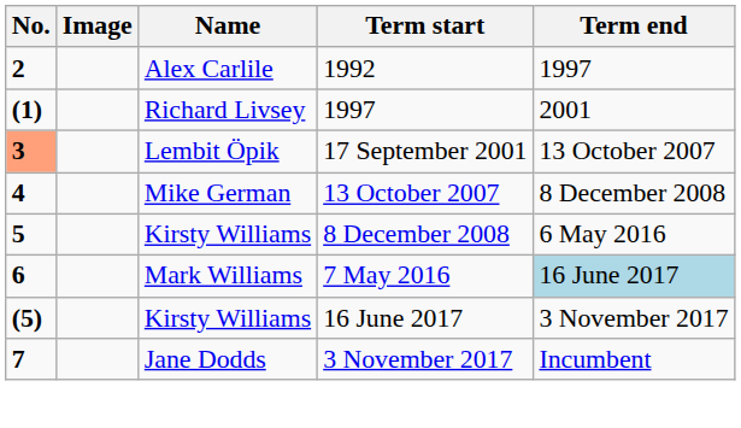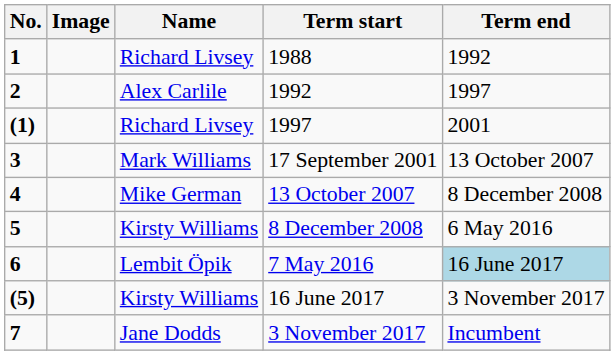 <table class="wikitable">
 <tr>
 <th>No.</th>
 <th>Image</th>
 <th>Name</th>
 <th>Term start</th>
 <th>Term end</th>
+</tr>
+<tr>
+<td><strong>1</strong></td>
+<td></td>
+<td><a href='#'>Richard Livsey</a></td>
+<td>1988</td>
+<td>1992</td>
 </tr>
 <tr>
 <td><strong>2</strong></td>
 <td></td>
 <td><a href='#'>Alex Carlile</a></td>
 <td>1992</td>
 <td>1997</td>
 </tr>
 <tr>
 <td><strong>(1)</strong></td>
 <td></td>
 <td><a href='#'>Richard Livsey</a></td>
 <td>1997</td>
 <td>2001</td>
 </tr>
 <tr>
-<td style="background: lightsalmon;"><strong>3</strong></td>
+<td><strong>3</strong></td>
 <td></td>
-<td><a href='#'>Lembit Öpik</a></td>
+<td><a href='#'>Mark Williams</a></td>
 <td>17 September 2001</td>
 <td>13 October 2007</td>
 </tr>
 <tr>
 <td><strong>4</strong></td>
 <td></td>
 <td><a href='#'>Mike German</a></td>
 <td><a href='#'>13 October 2007</a></td>
 <td>8 December 2008</td>
 </tr>
 <tr>
 <td><strong>5</strong></td>
 <td></td>
 <td><a href='#'>Kirsty Williams</a></td>
 <td><a href='#'>8 December 2008</a></td>
 <td>6 May 2016</td>
 </tr>
 <tr>
 <td><strong>6</strong></td>
 <td></td>
-<td><a href='#'>Mark Williams</a></td>
+<td><a href='#'>Lembit Öpik</a></td>
 <td><a href='#'>7 May 2016</a></td>
 <td style="background: lightblue;">16 June 2017</td>
 </tr>
 <tr>
 <td><strong>(5)</strong></td>
 <td></td>
 <td><a href='#'>Kirsty Williams</a></td>
 <td>16 June 2017</td>
 <td>3 November 2017</td>
 </tr>
 <tr>
 <td><strong>7</strong></td>
 <td></td>
 <td><a href='#'>Jane Dodds</a></td>
 <td><a href='#'>3 November 2017</a></td>
 <td><a href='#'>Incumbent</a></td>
 </tr>
 </table>
